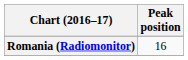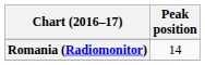 <table class="wikitable plainrowheaders sortable" style="text-align:center;">
 <tr>
 <th scope="col">Chart (2016–17)</th>
 <th scope="col">Peak<br>position</th>
 </tr>
 <tr>
 </tr>
 <tr>
 </tr>
 <tr>
 </tr>
 <tr>
 </tr>
 <tr>
 </tr>
 <tr>
 <th scope="row">Romania (<a href='#'>Radiomonitor</a>)</th>
-<td>16</td>
+<td>14</td>
 </tr>
 <tr>
 </tr>
 <tr>
 </tr>
 <tr>
 </tr>
 <tr>
 </tr>
 </table>
